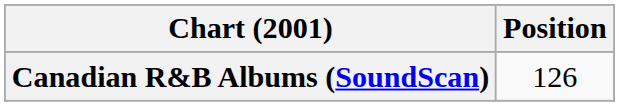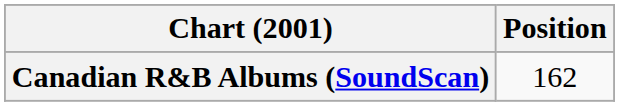 <table class="wikitable sortable plainrowheaders" style="text-align:center">
 <tr>
 <th scope="col">Chart (2001)</th>
 <th scope="col">Position</th>
 </tr>
 <tr>
 <th scope="row">Canadian R&B Albums (<a href='#'>SoundScan</a>)</th>
-<td>126</td>
+<td>162</td>
 </tr>
 </table>
